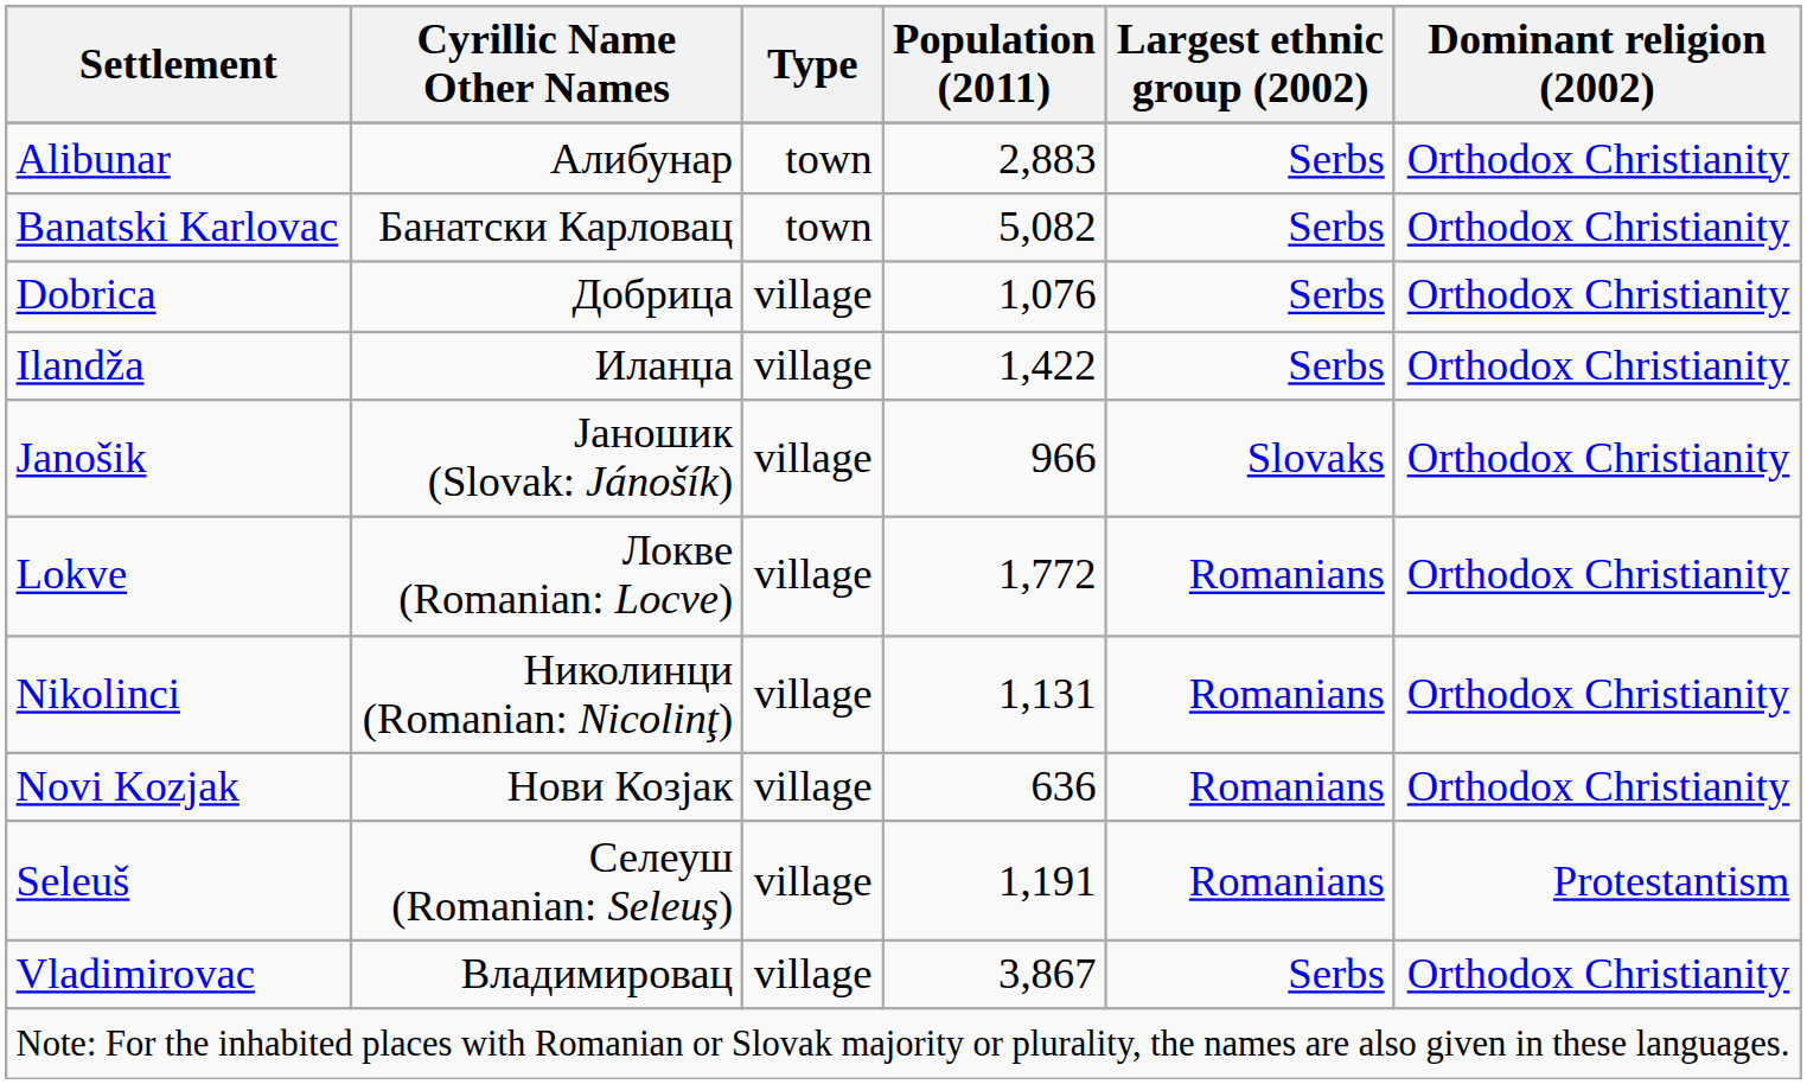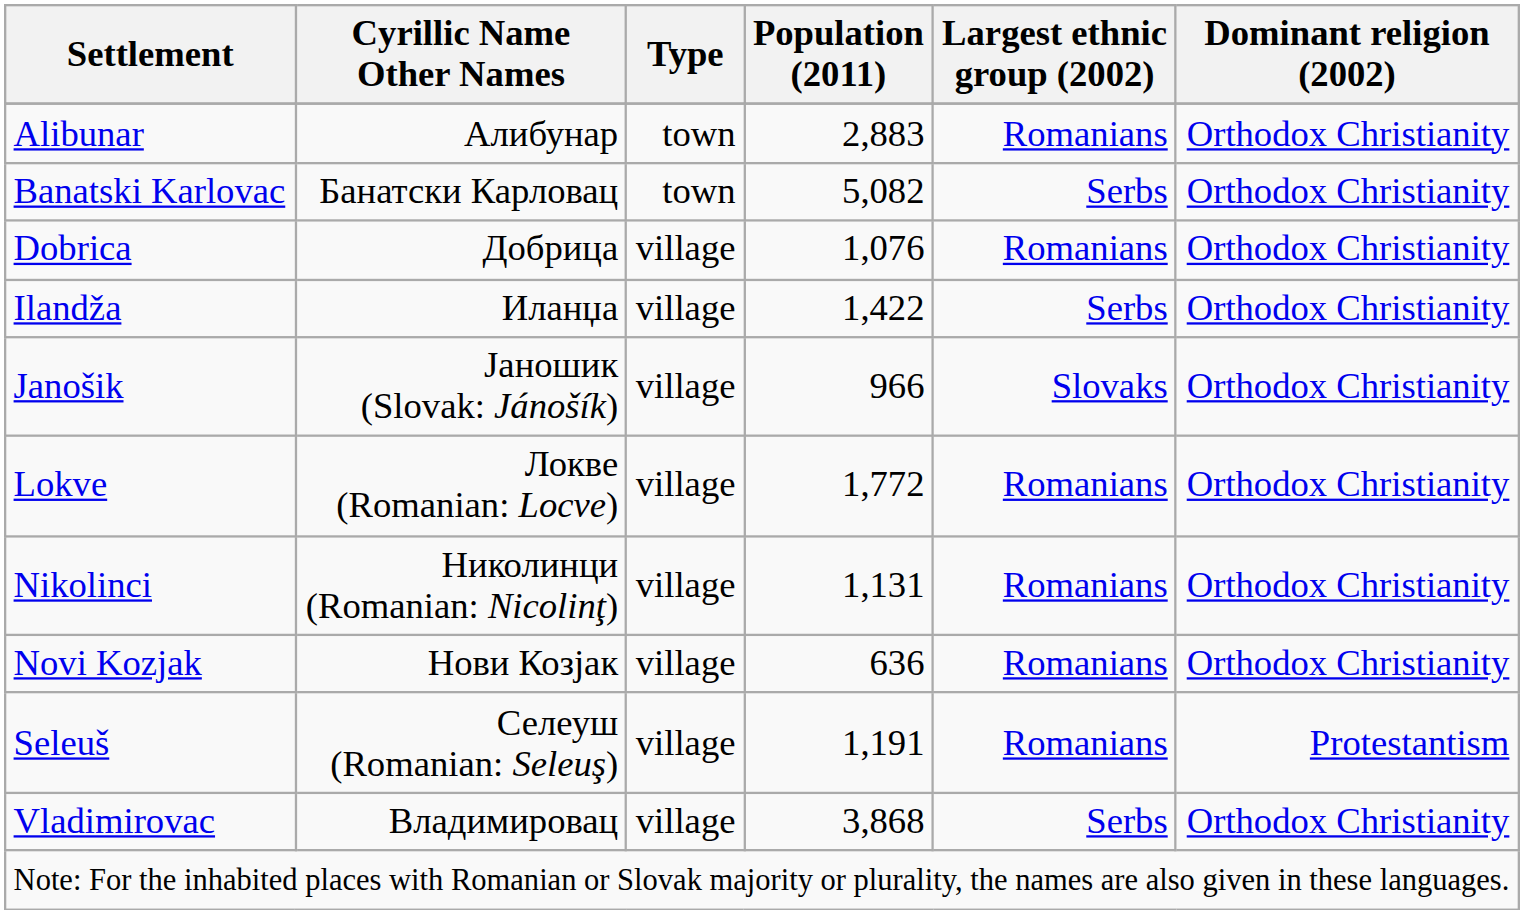 <table class="wikitable" style="text-align: right;">
 <tr bgcolor="#e0e0e0">
 <th rowspan="1">Settlement</th>
 <th colspan="1">Cyrillic Name<br>Other Names</th>
 <th colspan="1">Type</th>
 <th colspan="1">Population<br>(2011)</th>
 <th colspan="1">Largest ethnic<br>group (2002)</th>
 <th colspan="1">Dominant religion<br>(2002)</th>
 </tr>
 <tr bgcolor="#e0e0e0">
 </tr>
 <tr>
 <td align="left"><a href='#'>Alibunar</a></td>
 <td>Алибунар</td>
 <td>town</td>
 <td>2,883</td>
-<td><a href='#'>Serbs</a></td>
+<td><a href='#'>Romanians</a></td>
 <td><a href='#'>Orthodox Christianity</a></td>
 </tr>
 <tr>
 <td align="left"><a href='#'>Banatski Karlovac</a></td>
 <td>Банатски Карловац</td>
 <td>town</td>
 <td>5,082</td>
 <td><a href='#'>Serbs</a></td>
 <td><a href='#'>Orthodox Christianity</a></td>
 </tr>
 <tr>
 <td align="left"><a href='#'>Dobrica</a></td>
 <td>Добрица</td>
 <td>village</td>
 <td>1,076</td>
-<td><a href='#'>Serbs</a></td>
+<td><a href='#'>Romanians</a></td>
 <td><a href='#'>Orthodox Christianity</a></td>
 </tr>
 <tr>
 <td align="left"><a href='#'>Ilandža</a></td>
 <td>Иланџа</td>
 <td>village</td>
 <td>1,422</td>
 <td><a href='#'>Serbs</a></td>
 <td><a href='#'>Orthodox Christianity</a></td>
 </tr>
 <tr>
 <td align="left"><a href='#'>Janošik</a></td>
 <td>Јаношик<br>(Slovak: <em>Jánošík</em>)</td>
 <td>village</td>
 <td>966</td>
 <td><a href='#'>Slovaks</a></td>
 <td><a href='#'>Orthodox Christianity</a></td>
 </tr>
 <tr>
 <td align="left"><a href='#'>Lokve</a></td>
 <td>Локве<br>(Romanian: <em>Locve</em>)</td>
 <td>village</td>
 <td>1,772</td>
 <td><a href='#'>Romanians</a></td>
 <td><a href='#'>Orthodox Christianity</a></td>
 </tr>
 <tr>
 <td align="left"><a href='#'>Nikolinci</a></td>
 <td>Николинци<br>(Romanian: <em>Nicolinţ</em>)</td>
 <td>village</td>
 <td>1,131</td>
 <td><a href='#'>Romanians</a></td>
 <td><a href='#'>Orthodox Christianity</a></td>
 </tr>
 <tr>
 <td align="left"><a href='#'>Novi Kozjak</a></td>
 <td>Нови Козјак</td>
 <td>village</td>
 <td>636</td>
 <td><a href='#'>Romanians</a></td>
 <td><a href='#'>Orthodox Christianity</a></td>
 </tr>
 <tr>
 <td align="left"><a href='#'>Seleuš</a></td>
 <td>Селеуш<br>(Romanian: <em>Seleuş</em>)</td>
 <td>village</td>
 <td>1,191</td>
 <td><a href='#'>Romanians</a></td>
 <td><a href='#'>Protestantism</a></td>
 </tr>
 <tr>
 <td align="left"><a href='#'>Vladimirovac</a></td>
 <td>Владимировац</td>
 <td>village</td>
-<td>3,867</td>
+<td>3,868</td>
 <td><a href='#'>Serbs</a></td>
 <td><a href='#'>Orthodox Christianity</a></td>
 </tr>
 <tr>
 <td colspan="19"><small>Note: For the inhabited places with Romanian or Slovak majority or plurality, the names are also given in these languages.</small></td>
 </tr>
 </table>
